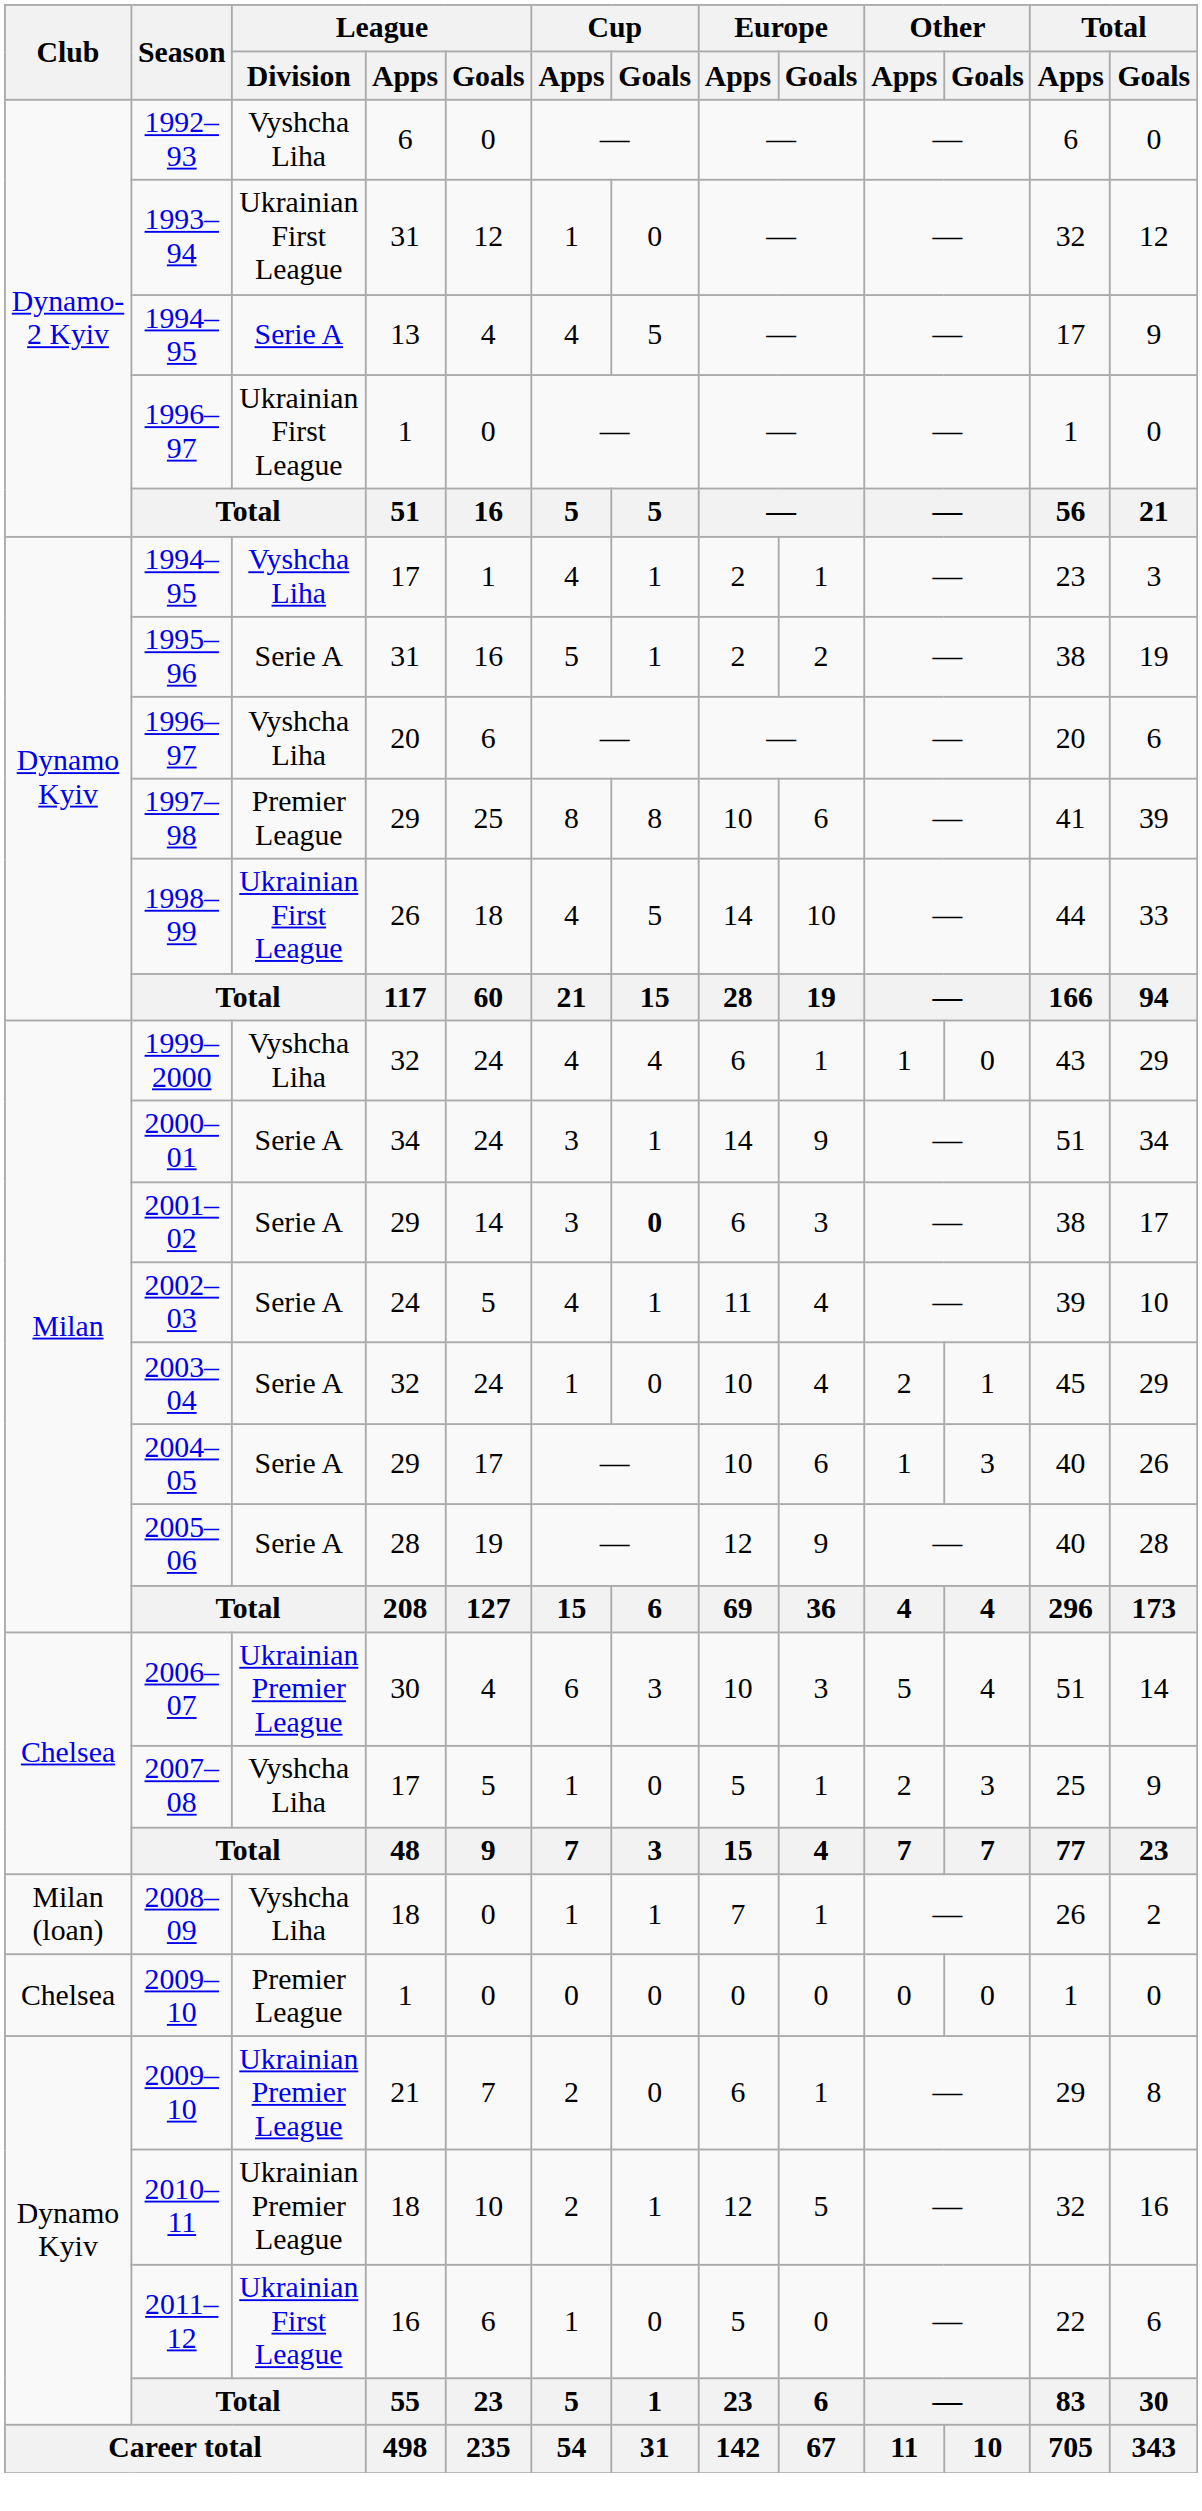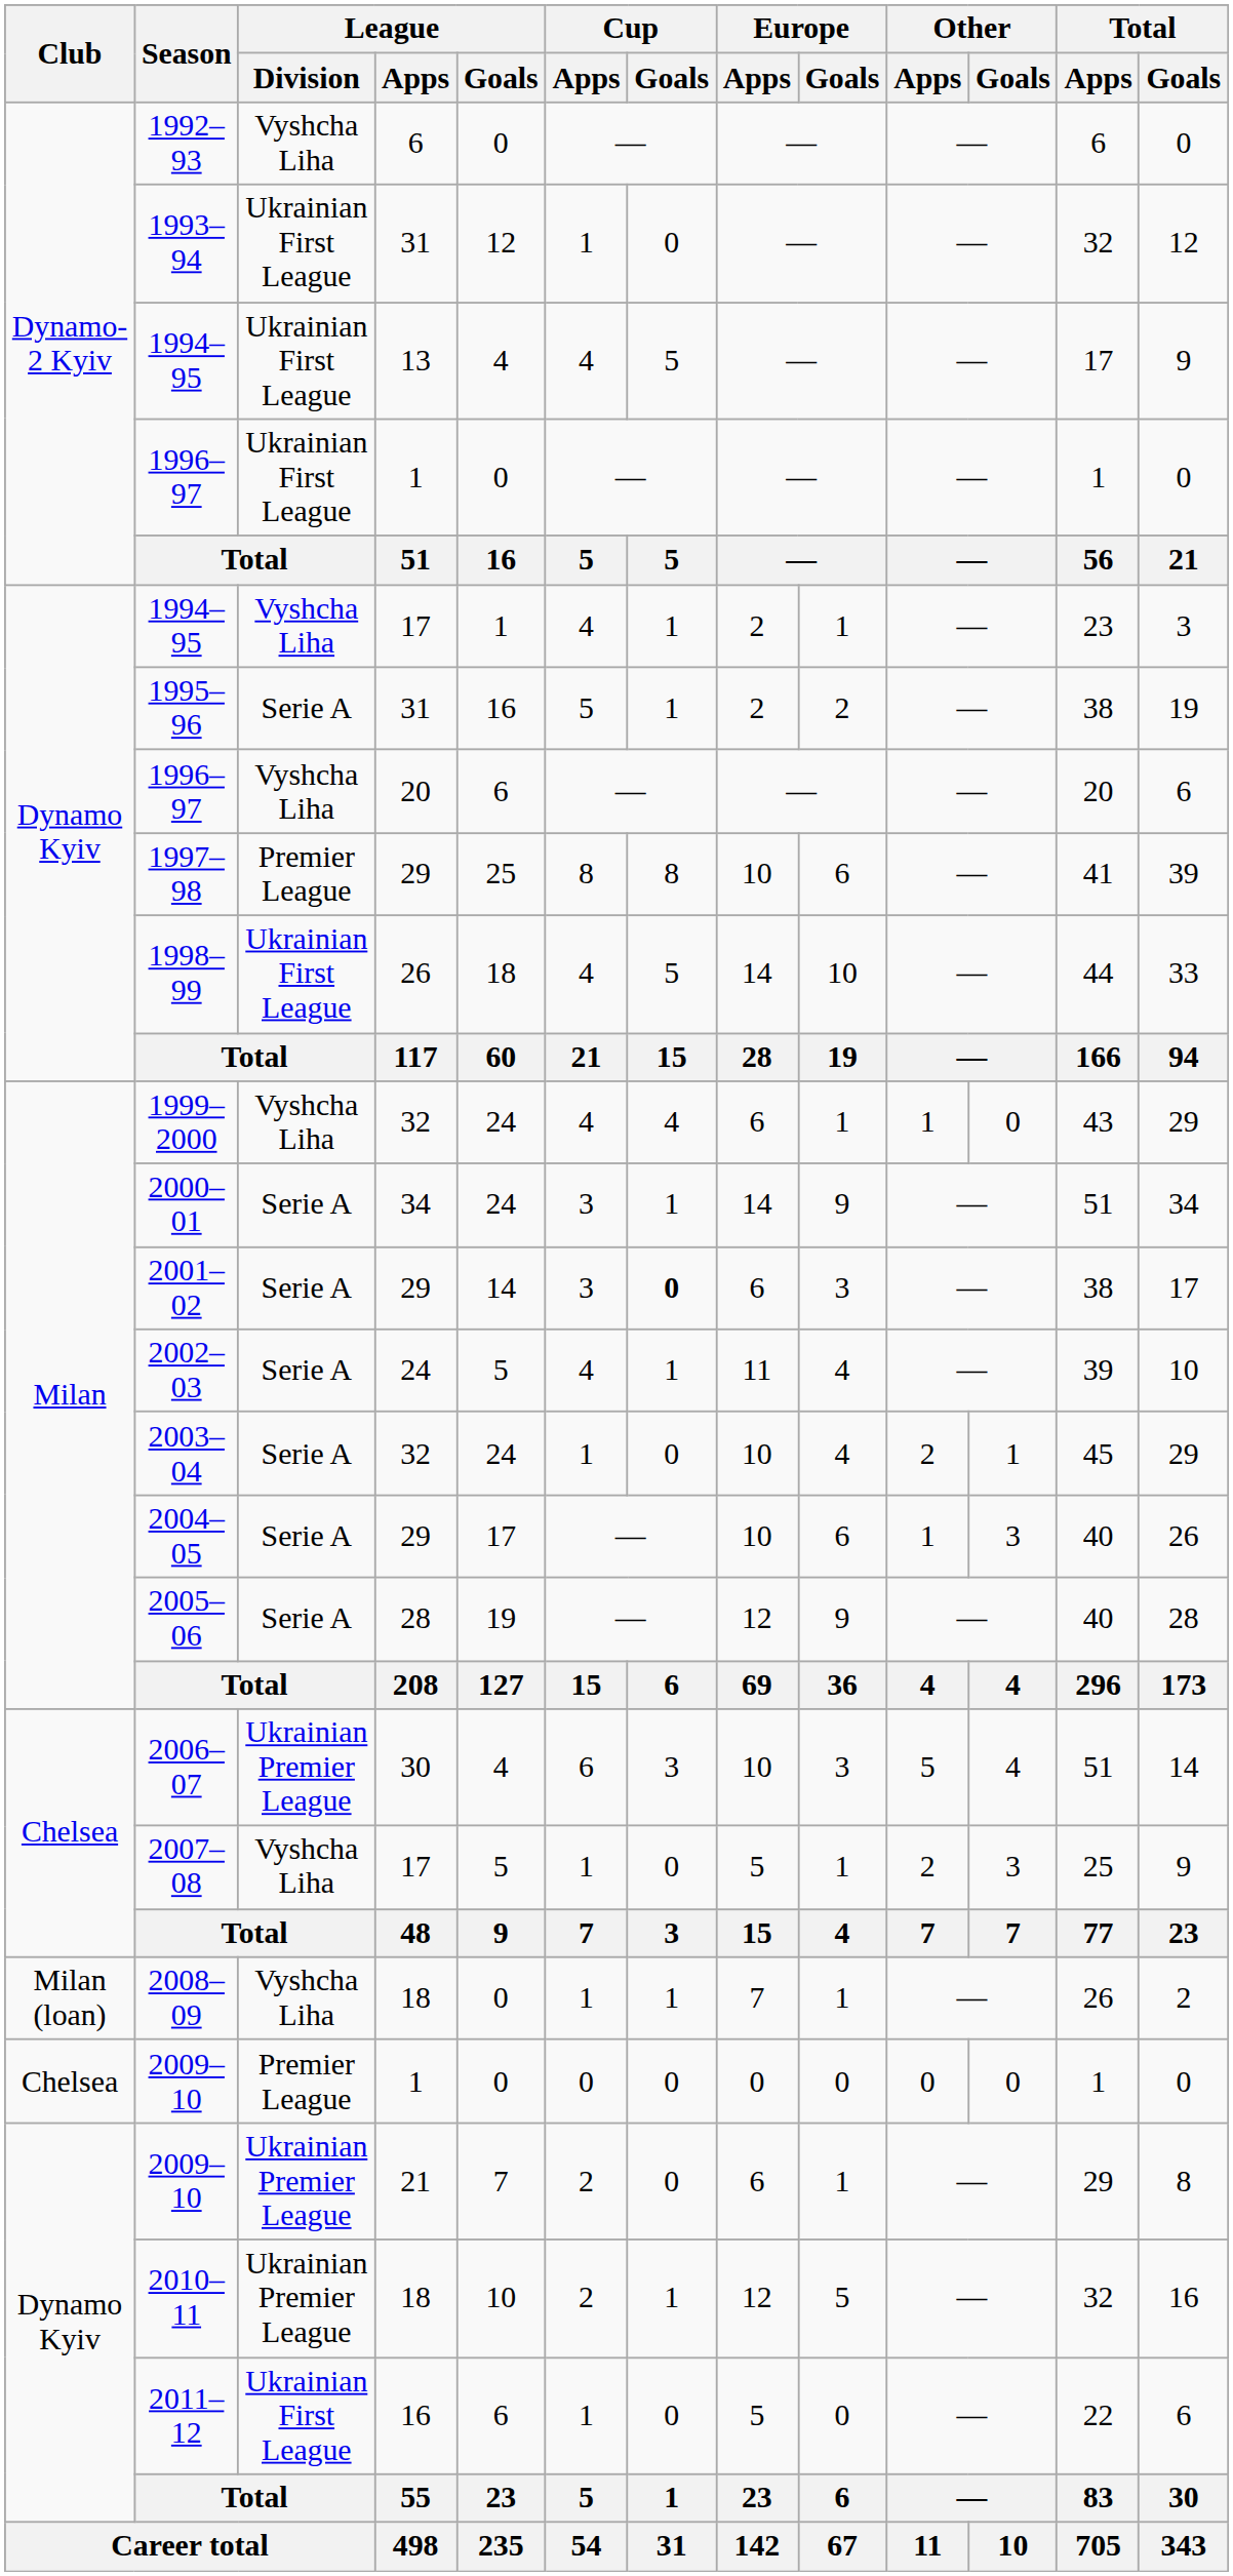 <table class=wikitable style="text-align:center">
 <tr>
 <th rowspan=2>Club</th>
 <th rowspan=2>Season</th>
 <th colspan=3>League</th>
 <th colspan=2>Cup</th>
 <th colspan=2>Europe</th>
 <th colspan=2>Other</th>
 <th colspan=2>Total</th>
 </tr>
 <tr>
 <th>Division</th>
 <th>Apps</th>
 <th>Goals</th>
 <th>Apps</th>
 <th>Goals</th>
 <th>Apps</th>
 <th>Goals</th>
 <th>Apps</th>
 <th>Goals</th>
 <th>Apps</th>
 <th>Goals</th>
 </tr>
 <tr>
 <td rowspan=5><a href='#'>Dynamo-2 Kyiv</a></td>
 <td><a href='#'>1992–93</a></td>
 <td>Vyshcha Liha</td>
 <td>6</td>
 <td>0</td>
 <td colspan=2>—</td>
 <td colspan=2>—</td>
 <td colspan=2>—</td>
 <td>6</td>
 <td>0</td>
 </tr>
 <tr>
 <td><a href='#'>1993–94</a></td>
 <td>Ukrainian First League</td>
 <td>31</td>
 <td>12</td>
 <td>1</td>
 <td>0</td>
 <td colspan=2>—</td>
 <td colspan=2>—</td>
 <td>32</td>
 <td>12</td>
 </tr>
 <tr>
 <td><a href='#'>1994–95</a></td>
-<td><a href='#'>Serie A</a></td>
+<td>Ukrainian First League</td>
 <td>13</td>
 <td>4</td>
 <td>4</td>
 <td>5</td>
 <td colspan=2>—</td>
 <td colspan=2>—</td>
 <td>17</td>
 <td>9</td>
 </tr>
 <tr>
 <td><a href='#'>1996–97</a></td>
 <td>Ukrainian First League</td>
 <td>1</td>
 <td>0</td>
 <td colspan=2>—</td>
 <td colspan=2>—</td>
 <td colspan=2>—</td>
 <td>1</td>
 <td>0</td>
 </tr>
 <tr>
 <th colspan=2>Total</th>
 <th>51</th>
 <th>16</th>
 <th>5</th>
 <th>5</th>
 <th colspan=2>—</th>
 <th colspan=2>—</th>
 <th>56</th>
 <th>21</th>
 </tr>
 <tr>
 <td rowspan=6><a href='#'>Dynamo Kyiv</a></td>
 <td><a href='#'>1994–95</a></td>
 <td><a href='#'>Vyshcha Liha</a></td>
 <td>17</td>
 <td>1</td>
 <td>4</td>
 <td>1</td>
 <td>2</td>
 <td>1</td>
 <td colspan=2>—</td>
 <td>23</td>
 <td>3</td>
 </tr>
 <tr>
 <td><a href='#'>1995–96</a></td>
 <td>Serie A</td>
 <td>31</td>
 <td>16</td>
 <td>5</td>
 <td>1</td>
 <td>2</td>
 <td>2</td>
 <td colspan=2>—</td>
 <td>38</td>
 <td>19</td>
 </tr>
 <tr>
 <td><a href='#'>1996–97</a></td>
 <td>Vyshcha Liha</td>
 <td>20</td>
 <td>6</td>
 <td colspan=2>—</td>
 <td colspan=2>—</td>
 <td colspan=2>—</td>
 <td>20</td>
 <td>6</td>
 </tr>
 <tr>
 <td><a href='#'>1997–98</a></td>
 <td>Premier League</td>
 <td>29</td>
 <td>25</td>
 <td>8</td>
 <td>8</td>
 <td>10</td>
 <td>6</td>
 <td colspan=2>—</td>
 <td>41</td>
 <td>39</td>
 </tr>
 <tr>
 <td><a href='#'>1998–99</a></td>
 <td><a href='#'>Ukrainian First League</a></td>
 <td>26</td>
 <td>18</td>
 <td>4</td>
 <td>5</td>
 <td>14</td>
 <td>10</td>
 <td colspan=2>—</td>
 <td>44</td>
 <td>33</td>
 </tr>
 <tr>
 <th colspan=2>Total</th>
 <th>117</th>
 <th>60</th>
 <th>21</th>
 <th>15</th>
 <th>28</th>
 <th>19</th>
 <th colspan=2>—</th>
 <th>166</th>
 <th>94</th>
 </tr>
 <tr>
 <td rowspan=8><a href='#'>Milan</a></td>
 <td><a href='#'>1999–2000</a></td>
 <td>Vyshcha Liha</td>
 <td>32</td>
 <td>24</td>
 <td>4</td>
 <td>4</td>
 <td>6</td>
 <td>1</td>
 <td>1</td>
 <td>0</td>
 <td>43</td>
 <td>29</td>
 </tr>
 <tr>
 <td><a href='#'>2000–01</a></td>
 <td>Serie A</td>
 <td>34</td>
 <td>24</td>
 <td>3</td>
 <td>1</td>
 <td>14</td>
 <td>9</td>
 <td colspan=2>—</td>
 <td>51</td>
 <td>34</td>
 </tr>
 <tr>
 <td><a href='#'>2001–02</a></td>
 <td>Serie A</td>
 <td>29</td>
 <td>14</td>
 <td>3</td>
 <td><strong>0</strong></td>
 <td>6</td>
 <td>3</td>
 <td colspan=2>—</td>
 <td>38</td>
 <td>17</td>
 </tr>
 <tr>
 <td><a href='#'>2002–03</a></td>
 <td>Serie A</td>
 <td>24</td>
 <td>5</td>
 <td>4</td>
 <td>1</td>
 <td>11</td>
 <td>4</td>
 <td colspan=2>—</td>
 <td>39</td>
 <td>10</td>
 </tr>
 <tr>
 <td><a href='#'>2003–04</a></td>
 <td>Serie A</td>
 <td>32</td>
 <td>24</td>
 <td>1</td>
 <td>0</td>
 <td>10</td>
 <td>4</td>
 <td>2</td>
 <td>1</td>
 <td>45</td>
 <td>29</td>
 </tr>
 <tr>
 <td><a href='#'>2004–05</a></td>
 <td>Serie A</td>
 <td>29</td>
 <td>17</td>
 <td colspan=2>—</td>
 <td>10</td>
 <td>6</td>
 <td>1</td>
 <td>3</td>
 <td>40</td>
 <td>26</td>
 </tr>
 <tr>
 <td><a href='#'>2005–06</a></td>
 <td>Serie A</td>
 <td>28</td>
 <td>19</td>
 <td colspan=2>—</td>
 <td>12</td>
 <td>9</td>
 <td colspan=2>—</td>
 <td>40</td>
 <td>28</td>
 </tr>
 <tr>
 <th colspan=2>Total</th>
 <th>208</th>
 <th>127</th>
 <th>15</th>
 <th>6</th>
 <th>69</th>
 <th>36</th>
 <th>4</th>
 <th>4</th>
 <th>296</th>
 <th>173</th>
 </tr>
 <tr>
 <td rowspan=3><a href='#'>Chelsea</a></td>
 <td><a href='#'>2006–07</a></td>
 <td><a href='#'>Ukrainian Premier League</a></td>
 <td>30</td>
 <td>4</td>
 <td>6</td>
 <td>3</td>
 <td>10</td>
 <td>3</td>
 <td>5</td>
 <td>4</td>
 <td>51</td>
 <td>14</td>
 </tr>
 <tr>
 <td><a href='#'>2007–08</a></td>
 <td>Vyshcha Liha</td>
 <td>17</td>
 <td>5</td>
 <td>1</td>
 <td>0</td>
 <td>5</td>
 <td>1</td>
 <td>2</td>
 <td>3</td>
 <td>25</td>
 <td>9</td>
 </tr>
 <tr>
 <th colspan=2>Total</th>
 <th>48</th>
 <th>9</th>
 <th>7</th>
 <th>3</th>
 <th>15</th>
 <th>4</th>
 <th>7</th>
 <th>7</th>
 <th>77</th>
 <th>23</th>
 </tr>
 <tr>
 <td>Milan (loan)</td>
 <td><a href='#'>2008–09</a></td>
 <td>Vyshcha Liha</td>
 <td>18</td>
 <td>0</td>
 <td>1</td>
 <td>1</td>
 <td>7</td>
 <td>1</td>
 <td colspan=2>—</td>
 <td>26</td>
 <td>2</td>
 </tr>
 <tr>
 <td>Chelsea</td>
 <td><a href='#'>2009–10</a></td>
 <td>Premier League</td>
 <td>1</td>
 <td>0</td>
 <td>0</td>
 <td>0</td>
 <td>0</td>
 <td>0</td>
 <td>0</td>
 <td>0</td>
 <td>1</td>
 <td>0</td>
 </tr>
 <tr>
 <td rowspan=4>Dynamo Kyiv</td>
 <td><a href='#'>2009–10</a></td>
 <td><a href='#'>Ukrainian Premier League</a></td>
 <td>21</td>
 <td>7</td>
 <td>2</td>
 <td>0</td>
 <td>6</td>
 <td>1</td>
 <td colspan=2>—</td>
 <td>29</td>
 <td>8</td>
 </tr>
 <tr>
 <td><a href='#'>2010–11</a></td>
 <td>Ukrainian Premier League</td>
 <td>18</td>
 <td>10</td>
 <td>2</td>
 <td>1</td>
 <td>12</td>
 <td>5</td>
 <td colspan=2>—</td>
 <td>32</td>
 <td>16</td>
 </tr>
 <tr>
 <td><a href='#'>2011–12</a></td>
 <td><a href='#'>Ukrainian First League</a></td>
 <td>16</td>
 <td>6</td>
 <td>1</td>
 <td>0</td>
 <td>5</td>
 <td>0</td>
 <td colspan=2>—</td>
 <td>22</td>
 <td>6</td>
 </tr>
 <tr>
 <th colspan=2>Total</th>
 <th>55</th>
 <th>23</th>
 <th>5</th>
 <th>1</th>
 <th>23</th>
 <th>6</th>
 <th colspan=2>—</th>
 <th>83</th>
 <th>30</th>
 </tr>
 <tr>
 <th colspan=3>Career total</th>
 <th>498</th>
 <th>235</th>
 <th>54</th>
 <th>31</th>
 <th>142</th>
 <th>67</th>
 <th>11</th>
 <th>10</th>
 <th>705</th>
 <th>343</th>
 </tr>
 </table>
